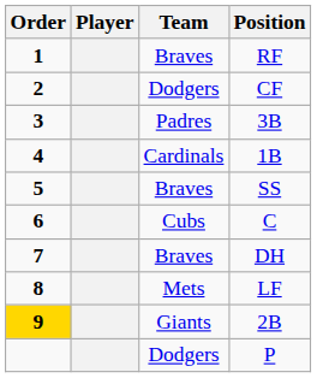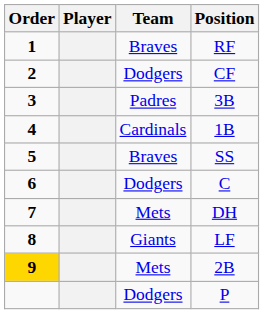 <table class="wikitable sortable plainrowheaders" style="text-align:center;">
 <tr>
 <th scope="col">Order</th>
 <th scope="col">Player</th>
 <th scope="col">Team</th>
 <th scope="col">Position</th>
 </tr>
 <tr>
 <td><strong>1</strong></td>
 <th scope="row" style="text-align:center"></th>
 <td><a href='#'>Braves</a></td>
 <td><a href='#'>RF</a></td>
 </tr>
 <tr>
 <td><strong>2</strong></td>
 <th scope="row" style="text-align:center"></th>
 <td><a href='#'>Dodgers</a></td>
 <td><a href='#'>CF</a></td>
 </tr>
 <tr>
 <td><strong>3</strong></td>
 <th scope="row" style="text-align:center"></th>
 <td><a href='#'>Padres</a></td>
 <td><a href='#'>3B</a></td>
 </tr>
 <tr>
 <td><strong>4</strong></td>
 <th scope="row" style="text-align:center"></th>
 <td><a href='#'>Cardinals</a></td>
 <td><a href='#'>1B</a></td>
 </tr>
 <tr>
 <td><strong>5</strong></td>
 <th scope="row" style="text-align:center"></th>
 <td><a href='#'>Braves</a></td>
 <td><a href='#'>SS</a></td>
 </tr>
 <tr>
 <td><strong>6</strong></td>
 <th scope="row" style="text-align:center"></th>
-<td><a href='#'>Cubs</a></td>
+<td><a href='#'>Dodgers</a></td>
 <td><a href='#'>C</a></td>
 </tr>
 <tr>
 <td><strong>7</strong></td>
 <th scope="row" style="text-align:center"></th>
-<td><a href='#'>Braves</a></td>
+<td><a href='#'>Mets</a></td>
 <td><a href='#'>DH</a></td>
 </tr>
 <tr>
 <td><strong>8</strong></td>
 <th scope="row" style="text-align:center"></th>
-<td><a href='#'>Mets</a></td>
+<td><a href='#'>Giants</a></td>
 <td><a href='#'>LF</a></td>
 </tr>
 <tr>
 <td style="background: gold;"><strong>9</strong></td>
 <th scope="row" style="text-align:center"></th>
-<td><a href='#'>Giants</a></td>
+<td><a href='#'>Mets</a></td>
 <td><a href='#'>2B</a></td>
 </tr>
 <tr>
 <td></td>
 <th scope="row" style="text-align:center"></th>
 <td><a href='#'>Dodgers</a></td>
 <td><a href='#'>P</a></td>
 </tr>
 </table>
